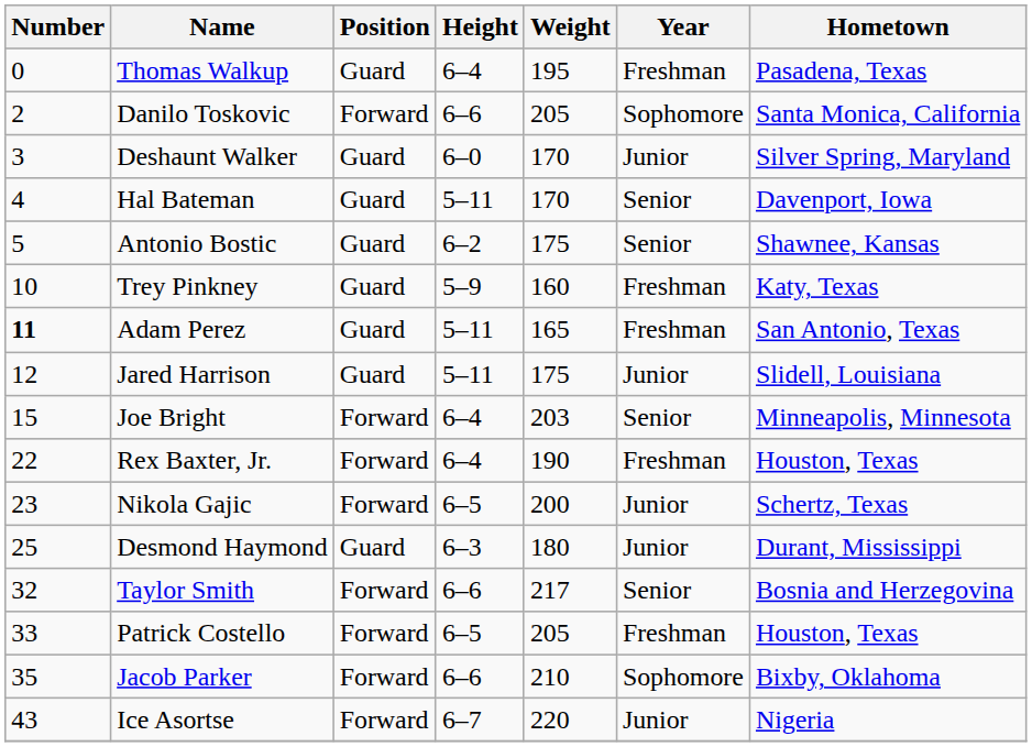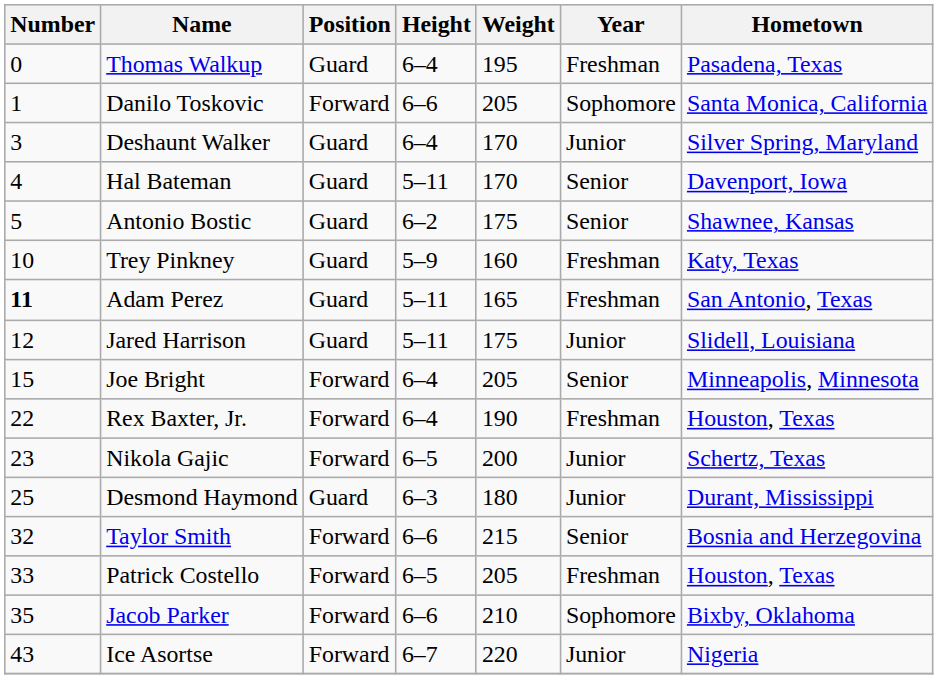 <table class="wikitable" style="font-size: 95%;">
 <tr>
 <th>Number</th>
 <th>Name</th>
 <th>Position</th>
 <th>Height</th>
 <th>Weight</th>
 <th>Year</th>
 <th>Hometown</th>
 </tr>
 <tr>
 <td>0</td>
 <td><a href='#'>Thomas Walkup</a></td>
 <td>Guard</td>
 <td>6–4</td>
 <td>195</td>
 <td>Freshman</td>
 <td><a href='#'>Pasadena, Texas</a></td>
 </tr>
 <tr>
-<td>2</td>
+<td>1</td>
 <td>Danilo Toskovic</td>
 <td>Forward</td>
 <td>6–6</td>
 <td>205</td>
 <td>Sophomore</td>
 <td><a href='#'>Santa Monica, California</a></td>
 </tr>
 <tr>
 <td>3</td>
 <td>Deshaunt Walker</td>
 <td>Guard</td>
-<td>6–0</td>
+<td>6–4</td>
 <td>170</td>
 <td>Junior</td>
 <td><a href='#'>Silver Spring, Maryland</a></td>
 </tr>
 <tr>
 <td>4</td>
 <td>Hal Bateman</td>
 <td>Guard</td>
 <td>5–11</td>
 <td>170</td>
 <td>Senior</td>
 <td><a href='#'>Davenport, Iowa</a></td>
 </tr>
 <tr>
 <td>5</td>
 <td>Antonio Bostic</td>
 <td>Guard</td>
 <td>6–2</td>
 <td>175</td>
 <td>Senior</td>
 <td><a href='#'>Shawnee, Kansas</a></td>
 </tr>
 <tr>
 <td>10</td>
 <td>Trey Pinkney</td>
 <td>Guard</td>
 <td>5–9</td>
 <td>160</td>
 <td>Freshman</td>
 <td><a href='#'>Katy, Texas</a></td>
 </tr>
 <tr>
 <td><strong>11</strong></td>
 <td>Adam Perez</td>
 <td>Guard</td>
 <td>5–11</td>
 <td>165</td>
 <td>Freshman</td>
 <td><a href='#'>San Antonio</a>, <a href='#'>Texas</a></td>
 </tr>
 <tr>
 <td>12</td>
 <td>Jared Harrison</td>
 <td>Guard</td>
 <td>5–11</td>
 <td>175</td>
 <td>Junior</td>
 <td><a href='#'>Slidell, Louisiana</a></td>
 </tr>
 <tr>
 <td>15</td>
 <td>Joe Bright</td>
 <td>Forward</td>
 <td>6–4</td>
-<td>203</td>
+<td>205</td>
 <td>Senior</td>
 <td><a href='#'>Minneapolis</a>, <a href='#'>Minnesota</a></td>
 </tr>
 <tr>
 <td>22</td>
 <td>Rex Baxter, Jr.</td>
 <td>Forward</td>
 <td>6–4</td>
 <td>190</td>
 <td>Freshman</td>
 <td><a href='#'>Houston</a>, <a href='#'>Texas</a></td>
 </tr>
 <tr>
 <td>23</td>
 <td>Nikola Gajic</td>
 <td>Forward</td>
 <td>6–5</td>
 <td>200</td>
 <td>Junior</td>
 <td><a href='#'>Schertz, Texas</a></td>
 </tr>
 <tr>
 <td>25</td>
 <td>Desmond Haymond</td>
 <td>Guard</td>
 <td>6–3</td>
 <td>180</td>
 <td>Junior</td>
 <td><a href='#'>Durant, Mississippi</a></td>
 </tr>
 <tr>
 <td>32</td>
 <td><a href='#'>Taylor Smith</a></td>
 <td>Forward</td>
 <td>6–6</td>
-<td>217</td>
+<td>215</td>
 <td>Senior</td>
 <td><a href='#'>Bosnia and Herzegovina</a></td>
 </tr>
 <tr>
 <td>33</td>
 <td>Patrick Costello</td>
 <td>Forward</td>
 <td>6–5</td>
 <td>205</td>
 <td>Freshman</td>
 <td><a href='#'>Houston</a>, <a href='#'>Texas</a></td>
 </tr>
 <tr>
 <td>35</td>
 <td><a href='#'>Jacob Parker</a></td>
 <td>Forward</td>
 <td>6–6</td>
 <td>210</td>
 <td>Sophomore</td>
 <td><a href='#'>Bixby, Oklahoma</a></td>
 </tr>
 <tr>
 <td>43</td>
 <td>Ice Asortse</td>
 <td>Forward</td>
 <td>6–7</td>
 <td>220</td>
 <td>Junior</td>
 <td><a href='#'>Nigeria</a></td>
 </tr>
 <tr>
 </tr>
 </table>
